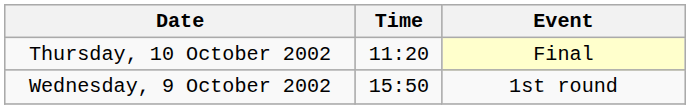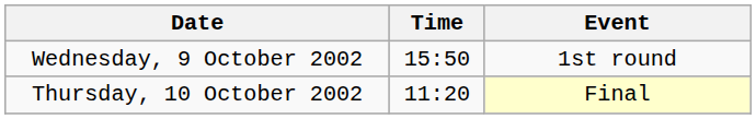 <table class = "wikitable" style="text-align:center;">
 <tr>
 <th width=220>Date</th>
 <th width=50>Time</th>
 <th width=150>Event</th>
 </tr>
 <tr>
+<td>Wednesday, 9 October 2002</td>
+<td>15:50</td>
+<td>1st round</td>
+</tr>
+<tr>
 <td>Thursday, 10 October 2002</td>
 <td>11:20</td>
 <td bgcolor=ffffcc>Final</td>
 </tr>
-<tr>
-<td>Wednesday, 9 October 2002</td>
-<td>15:50</td>
-<td>1st round</td>
-</tr>
 </table>
